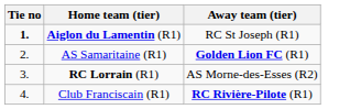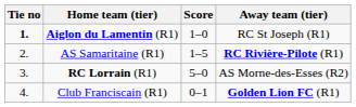 <table class="wikitable" style="text-align: center">
 <tr>
 <th>Tie no</th>
 <th>Home team (tier)</th>
+<th>Score</th>
 <th>Away team (tier)</th>
 </tr>
 <tr>
 <td><strong>1.</strong></td>
 <td> <strong><a href='#'>Aiglon du Lamentin</a></strong> (R1)</td>
+<td>1–0</td>
 <td>RC St Joseph (R1) </td>
 </tr>
 <tr>
 <td>2.</td>
 <td> <a href='#'>AS Samaritaine</a> (R1)</td>
-<td><strong><a href='#'>Golden Lion FC</a></strong> (R1) </td>
+<td>1–5</td>
+<td><strong><a href='#'>RC Rivière-Pilote</a></strong> (R1) </td>
 </tr>
 <tr>
 <td>3.</td>
 <td> <strong>RC Lorrain</strong> (R1)</td>
+<td>5–0</td>
 <td>AS Morne-des-Esses (R2) </td>
 </tr>
 <tr>
 <td>4.</td>
 <td> <a href='#'>Club Franciscain</a> (R1)</td>
-<td><strong><a href='#'>RC Rivière-Pilote</a></strong> (R1) </td>
+<td>0–1</td>
+<td><strong><a href='#'>Golden Lion FC</a></strong> (R1) </td>
 </tr>
 </table>
